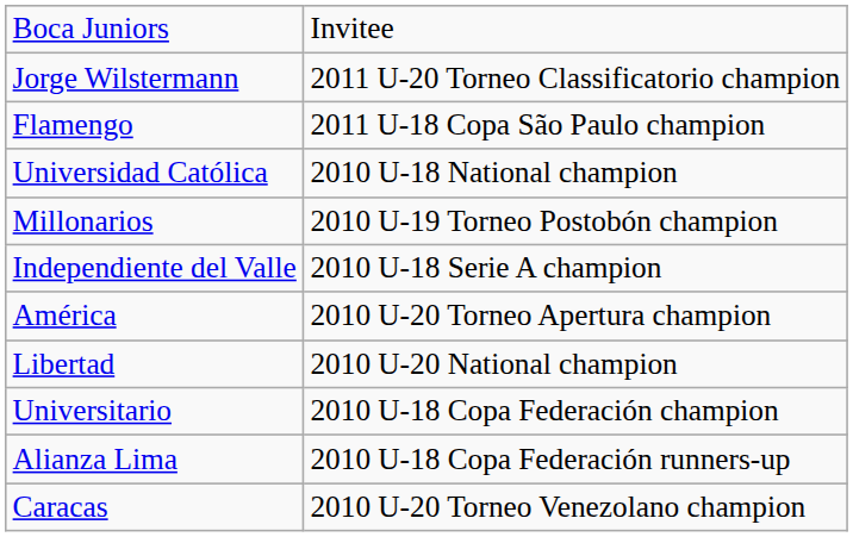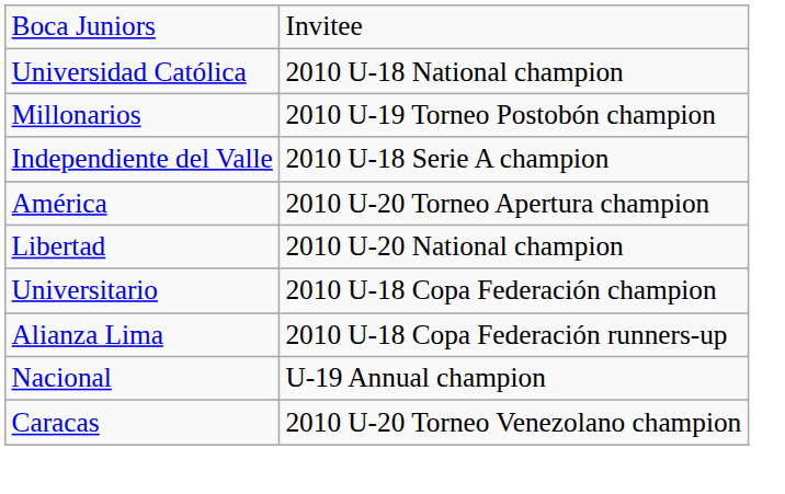 <table class="wikitable" border="1">
 <tr>
 <td> <a href='#'>Boca Juniors</a></td>
 <td>Invitee</td>
-</tr>
-<tr>
-<td> <a href='#'>Jorge Wilstermann</a></td>
-<td>2011 U-20 Torneo Classificatorio champion</td>
-</tr>
-<tr>
-<td> <a href='#'>Flamengo</a></td>
-<td>2011 U-18 Copa São Paulo champion</td>
 </tr>
 <tr>
 <td> <a href='#'>Universidad Católica</a></td>
 <td>2010 U-18 National champion</td>
 </tr>
 <tr>
 <td> <a href='#'>Millonarios</a></td>
 <td>2010 U-19 Torneo Postobón champion</td>
 </tr>
 <tr>
 <td> <a href='#'>Independiente del Valle</a></td>
 <td>2010 U-18 Serie A champion</td>
 </tr>
 <tr>
 <td> <a href='#'>América</a></td>
 <td>2010 U-20 Torneo Apertura champion</td>
 </tr>
 <tr>
 <td> <a href='#'>Libertad</a></td>
 <td>2010 U-20 National champion</td>
 </tr>
 <tr>
 <td> <a href='#'>Universitario</a></td>
 <td>2010 U-18 Copa Federación champion</td>
 </tr>
 <tr>
 <td> <a href='#'>Alianza Lima</a></td>
 <td>2010 U-18 Copa Federación runners-up</td>
 </tr>
 <tr>
+<td> <a href='#'>Nacional</a></td>
+<td>U-19 Annual champion</td>
+</tr>
+<tr>
 <td> <a href='#'>Caracas</a></td>
 <td>2010 U-20 Torneo Venezolano champion</td>
 </tr>
 </table>
